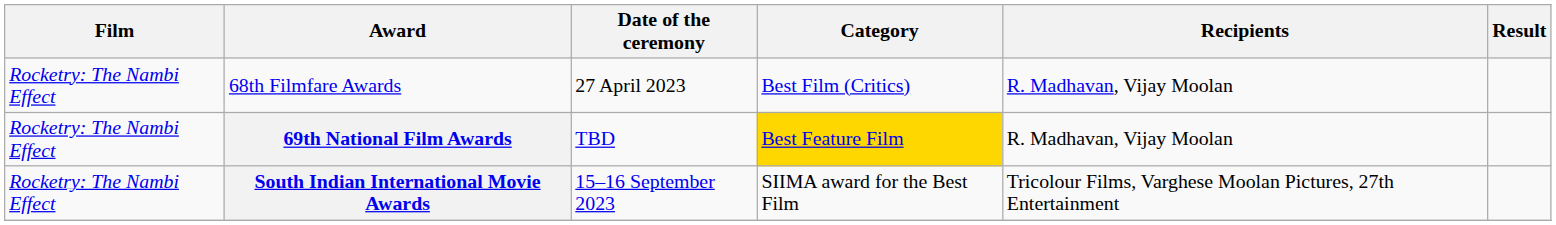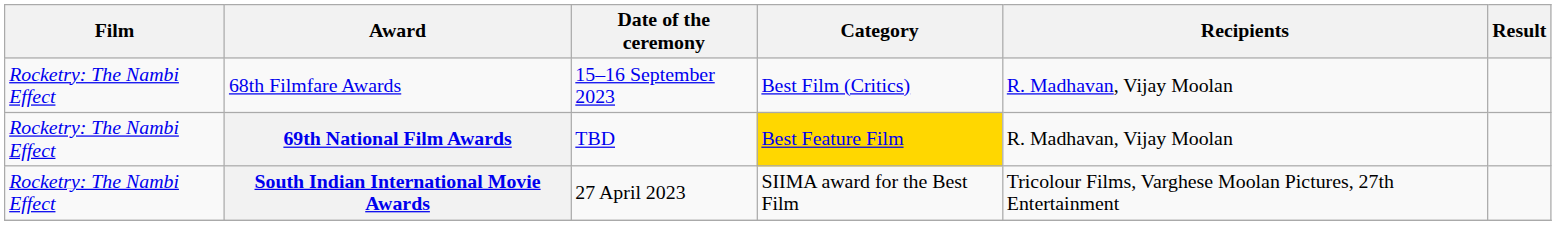 <table class="wikitable plainrowheaders sortable">
 <tr>
 <th scope="col">Film</th>
 <th scope="col">Award</th>
 <th scope="col">Date of the ceremony</th>
 <th scope="col">Category</th>
 <th scope="col">Recipients</th>
 <th scope="col">Result</th>
 </tr>
 <tr>
 <td><em><a href='#'>Rocketry: The Nambi Effect</a></em></td>
 <td><a href='#'>68th Filmfare Awards</a></td>
-<td>27 April 2023</td>
+<td rowspan="1"><a href='#'>15–16 September 2023</a></td>
 <td><a href='#'>Best Film (Critics)</a></td>
 <td><a href='#'>R. Madhavan</a>, Vijay Moolan</td>
 <td></td>
 </tr>
 <tr>
 <td><em><a href='#'>Rocketry: The Nambi Effect</a></em></td>
 <th scope="row"><a href='#'>69th National Film Awards</a></th>
 <td><a href='#'>TBD</a></td>
 <td style="background: gold;"><a href='#'>Best Feature Film</a></td>
 <td>R. Madhavan, Vijay Moolan</td>
 <td></td>
 </tr>
 <tr>
 <td><em><a href='#'>Rocketry: The Nambi Effect</a></em></td>
 <th scope="row" rowspan="1"><a href='#'>South Indian International Movie Awards</a></th>
-<td rowspan="1"><a href='#'>15–16 September 2023</a></td>
+<td>27 April 2023</td>
 <td>SIIMA award for the Best Film</td>
 <td>Tricolour Films, Varghese Moolan Pictures, 27th Entertainment</td>
 <td></td>
 </tr>
 <tr>
 </tr>
 </table>
